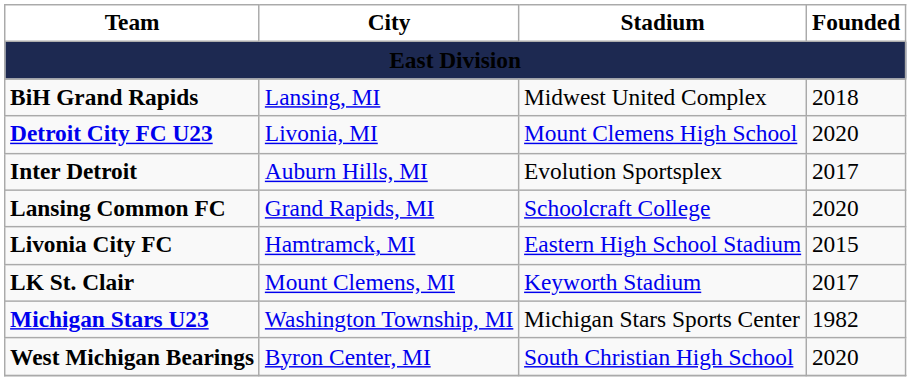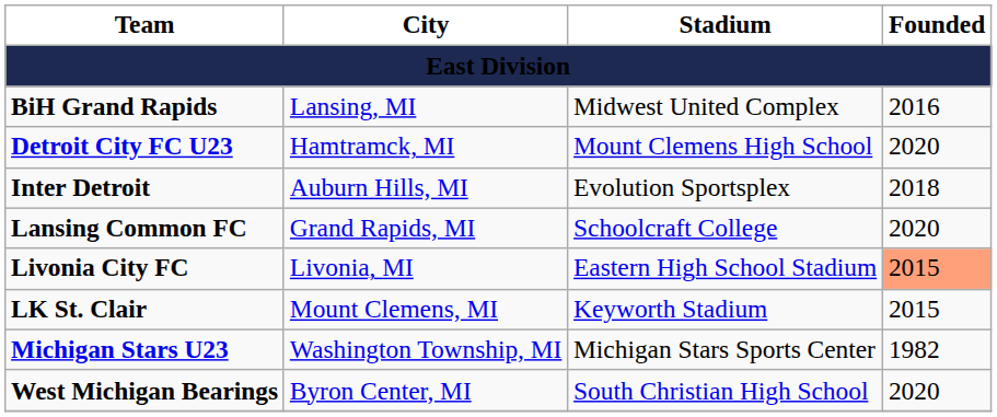 <table class="wikitable sortable" style="text-align:left">
 <tr>
 <th style="background:white">Team</th>
 <th style="background:white">City</th>
 <th style="background:white">Stadium</th>
 <th style="background:white">Founded</th>
 </tr>
 <tr>
 <th style="background:#1D2951;" colspan="8"><span>East Division</span></th>
 </tr>
 <tr>
 <td><strong>BiH Grand Rapids</strong></td>
 <td><a href='#'>Lansing, MI</a></td>
 <td>Midwest United Complex</td>
-<td>2018</td>
+<td>2016</td>
 </tr>
 <tr>
 <td><strong><a href='#'>Detroit City FC U23</a></strong></td>
-<td><a href='#'>Livonia, MI</a></td>
+<td><a href='#'>Hamtramck, MI</a></td>
 <td><a href='#'>Mount Clemens High School</a></td>
 <td>2020</td>
 </tr>
 <tr>
 <td><strong>Inter Detroit</strong></td>
 <td><a href='#'>Auburn Hills, MI</a></td>
 <td>Evolution Sportsplex</td>
-<td>2017</td>
+<td>2018</td>
 </tr>
 <tr>
 <td><strong>Lansing Common FC</strong></td>
 <td><a href='#'>Grand Rapids, MI</a></td>
 <td><a href='#'>Schoolcraft College</a></td>
 <td>2020</td>
 </tr>
 <tr>
 <td><strong>Livonia City FC</strong></td>
-<td><a href='#'>Hamtramck, MI</a></td>
+<td><a href='#'>Livonia, MI</a></td>
 <td><a href='#'>Eastern High School Stadium</a></td>
-<td>2015</td>
+<td style="background: lightsalmon;">2015</td>
 </tr>
 <tr>
 <td><strong>LK St. Clair</strong></td>
 <td><a href='#'>Mount Clemens, MI</a></td>
 <td><a href='#'>Keyworth Stadium</a></td>
-<td>2017</td>
+<td>2015</td>
 </tr>
 <tr>
 <td><strong><a href='#'>Michigan Stars U23</a></strong></td>
 <td><a href='#'>Washington Township, MI</a></td>
 <td>Michigan Stars Sports Center</td>
 <td>1982</td>
 </tr>
 <tr>
 <td><strong>West Michigan Bearings</strong></td>
 <td><a href='#'>Byron Center, MI</a></td>
 <td><a href='#'>South Christian High School</a></td>
 <td>2020</td>
 </tr>
 <tr>
 </tr>
 </table>
